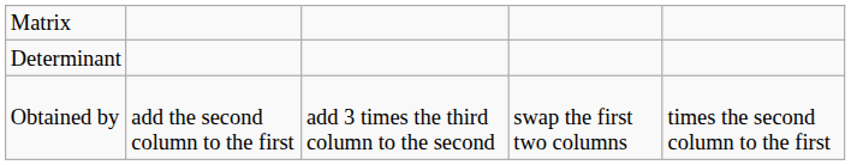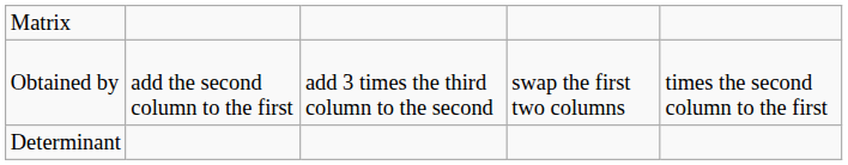 <table class="wikitable">
 <tr>
 <td>Matrix</td>
-<td></td>
-<td><br></td>
-<td><br></td>
-<td><br></td>
-</tr>
-<tr>
-<td>Determinant</td>
 <td></td>
 <td><br></td>
 <td><br></td>
 <td><br></td>
 </tr>
 <tr>
 <td>Obtained by</td>
 <td><br>add the second column to the first</td>
 <td><br>add 3 times the third column to the second</td>
 <td><br>swap the first two columns</td>
 <td><br> times the second column to the first</td>
 </tr>
+<tr>
+<td>Determinant</td>
+<td></td>
+<td><br></td>
+<td><br></td>
+<td><br></td>
+</tr>
 </table>
